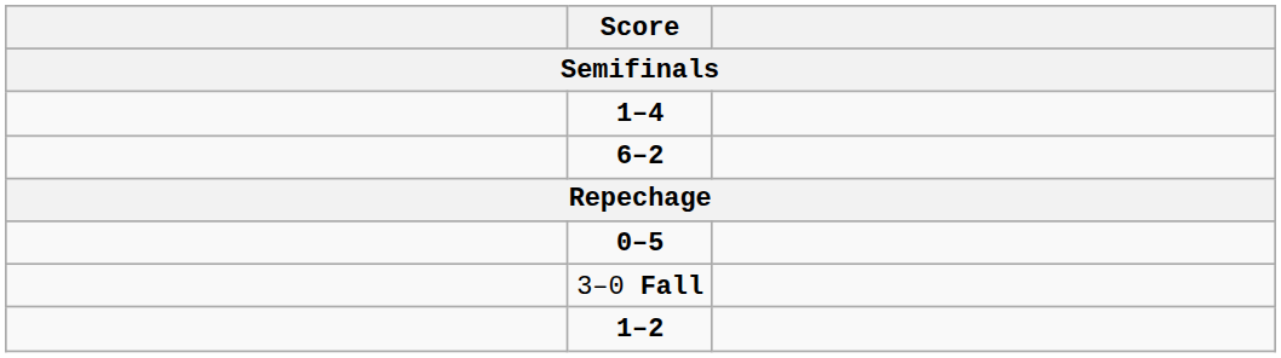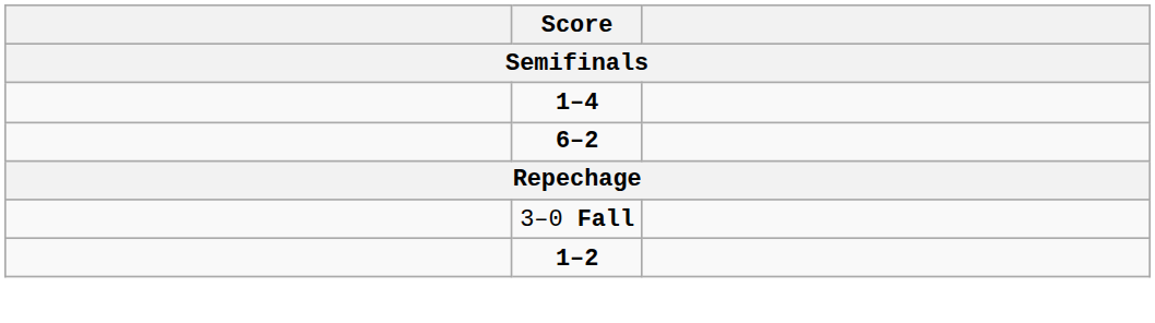 <table class="wikitable" style="text-align: left;">
 <tr>
 <th align="right" width="270"></th>
 <th width="65">Score</th>
 <th align="left" width="270"></th>
 </tr>
 <tr>
 <th colspan="3">Semifinals</th>
 </tr>
 <tr>
 <td></td>
 <td align=center><strong>1–4</strong></td>
 <td><strong></strong></td>
 </tr>
 <tr>
 <td><strong></strong></td>
 <td align=center><strong>6–2</strong></td>
 <td></td>
 </tr>
 <tr>
 <th colspan="3">Repechage</th>
 </tr>
 <tr>
-<td></td>
-<td align=center><strong>0–5</strong></td>
-<td><strong></strong></td>
-</tr>
-<tr>
 <td><strong></strong></td>
 <td align=center>3–0 <strong>Fall</strong></td>
 <td></td>
 </tr>
 <tr>
 <td></td>
 <td align=center><strong>1–2</strong></td>
 <td><strong></strong></td>
 </tr>
 </table>
